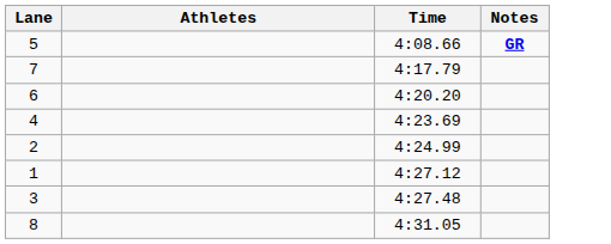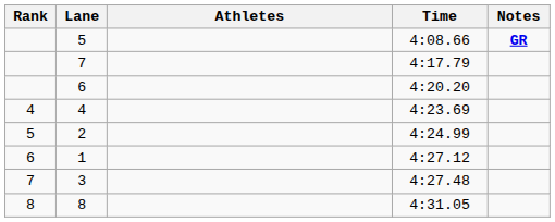 <table class="wikitable sortable" style="text-align:center;">
 <tr>
+<th width=40>Rank</th>
 <th width=40>Lane</th>
 <th width=250>Athletes</th>
 <th width=80>Time</th>
 <th width=50>Notes</th>
 </tr>
 <tr>
+<td></td>
 <td>5</td>
 <td align=left></td>
 <td>4:08.66</td>
 <td><strong><a href='#'>GR</a></strong></td>
 </tr>
 <tr>
+<td></td>
 <td>7</td>
 <td align=left></td>
 <td>4:17.79</td>
 <td></td>
 </tr>
 <tr>
+<td></td>
 <td>6</td>
 <td align=left></td>
 <td>4:20.20</td>
 <td></td>
 </tr>
 <tr>
 <td>4</td>
+<td>4</td>
 <td align=left></td>
 <td>4:23.69</td>
 <td></td>
 </tr>
 <tr>
+<td>5</td>
 <td>2</td>
 <td align=left></td>
 <td>4:24.99</td>
 <td></td>
 </tr>
 <tr>
+<td>6</td>
 <td>1</td>
 <td align=left></td>
 <td>4:27.12</td>
 <td></td>
 </tr>
 <tr>
+<td>7</td>
 <td>3</td>
 <td align=left></td>
 <td>4:27.48</td>
 <td></td>
 </tr>
 <tr>
 <td>8</td>
+<td>8</td>
 <td align=left></td>
 <td>4:31.05</td>
 <td></td>
 </tr>
 </table>
